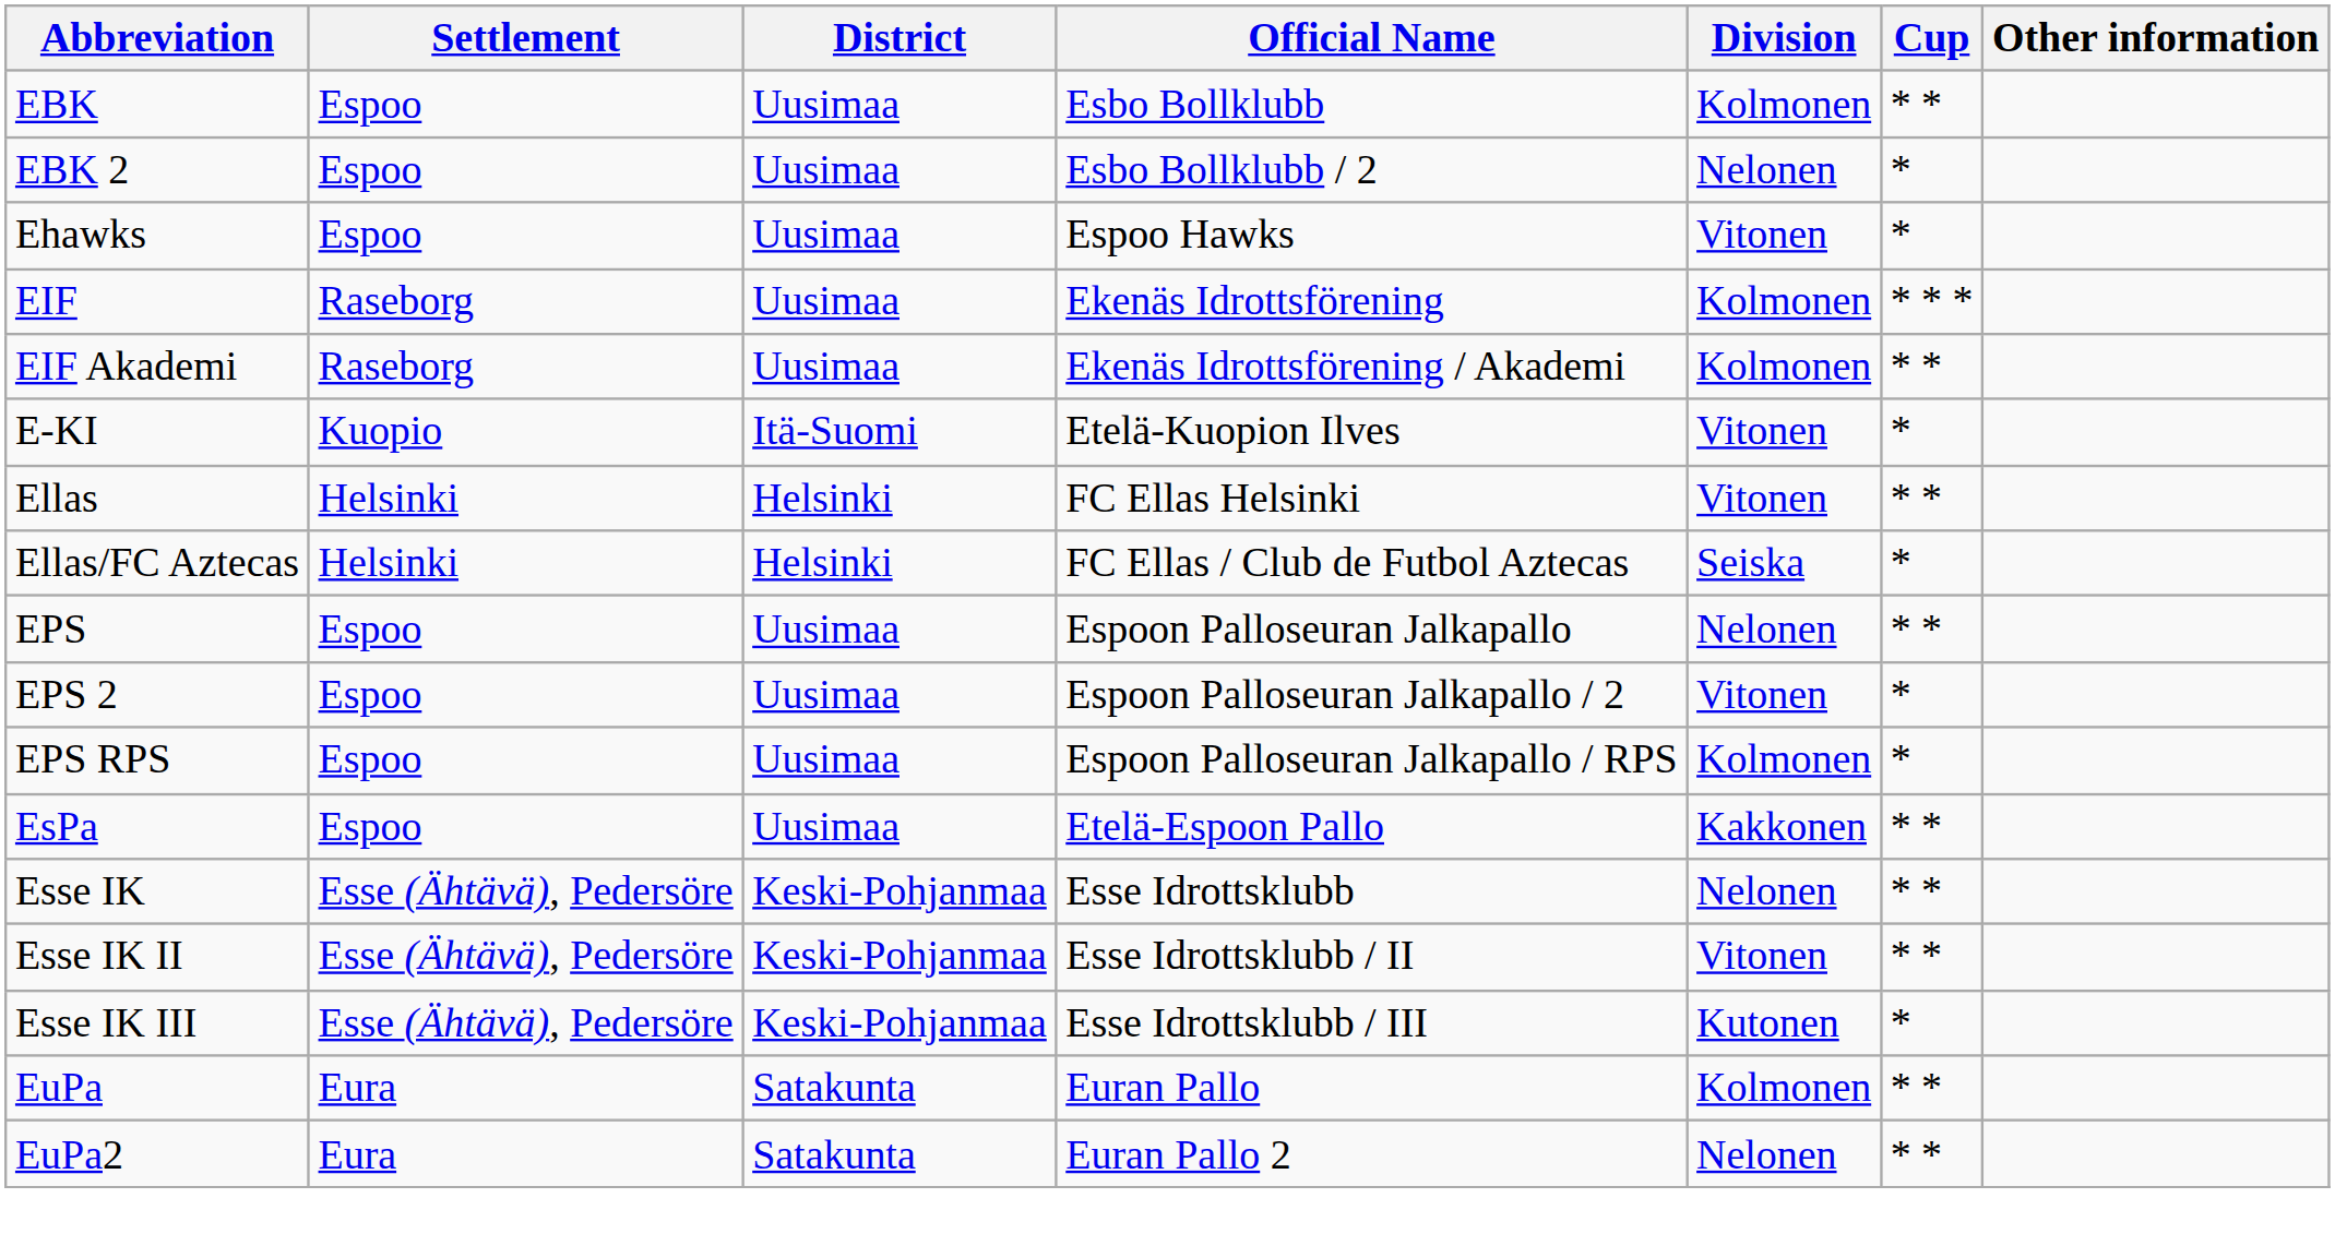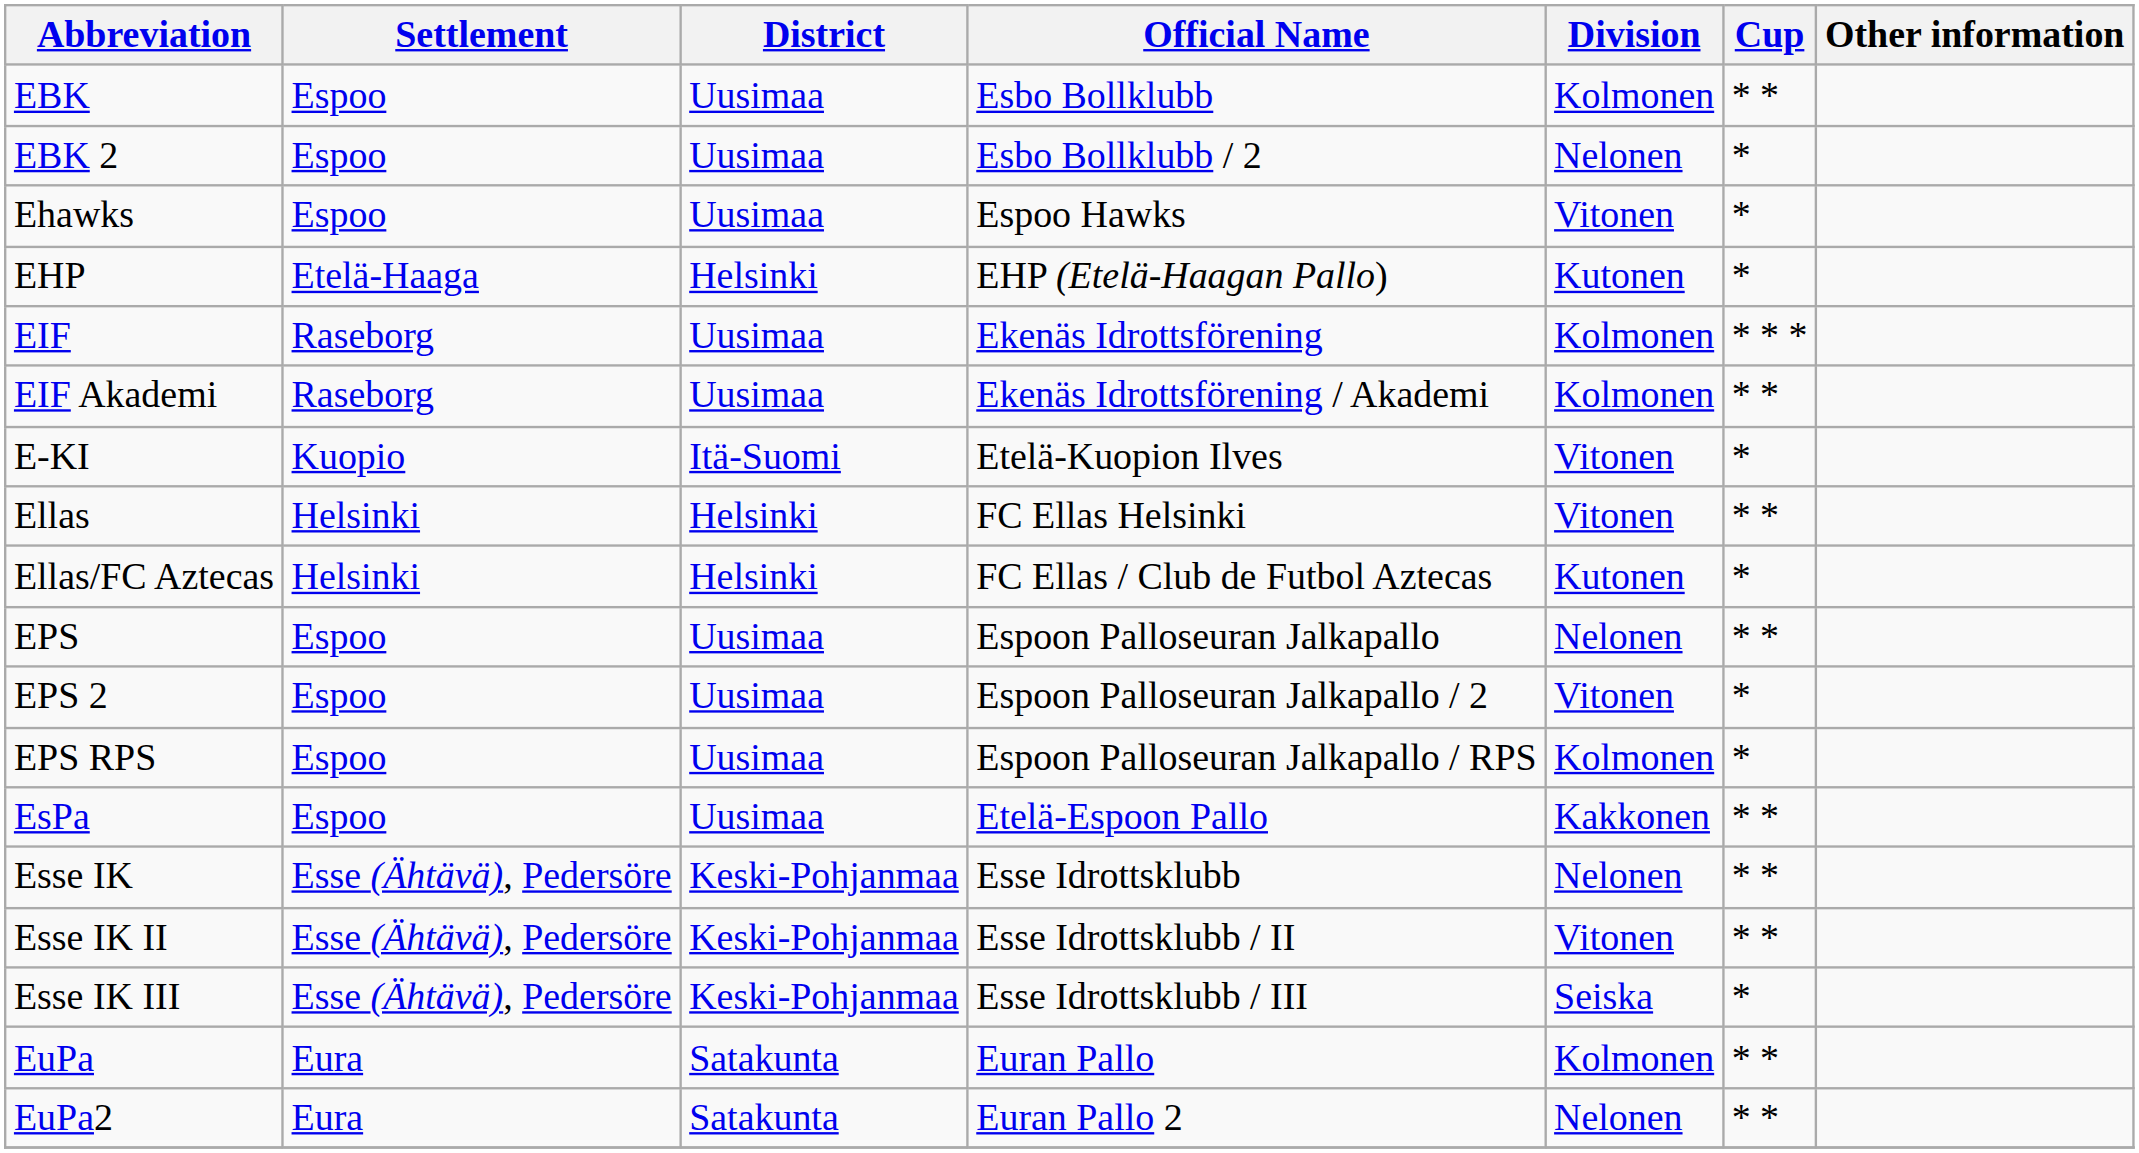 <table class="wikitable" style="text-align:left">
 <tr>
 <th style= width="120px"><a href='#'>Abbreviation</a></th>
 <th style= width="110px"><a href='#'>Settlement</a></th>
 <th style= width="80px"><a href='#'>District</a></th>
 <th style= width="200px"><a href='#'>Official Name</a></th>
 <th style= width="80px"><a href='#'>Division</a></th>
 <th style= width="40px"><a href='#'>Cup</a></th>
 <th style= width="220px">Other information</th>
 </tr>
 <tr>
 <td><a href='#'>EBK</a></td>
 <td><a href='#'>Espoo</a></td>
 <td><a href='#'>Uusimaa</a></td>
 <td><a href='#'>Esbo Bollklubb</a></td>
 <td><a href='#'>Kolmonen</a></td>
 <td>* *</td>
 <td></td>
 </tr>
 <tr>
 <td><a href='#'>EBK</a> 2</td>
 <td><a href='#'>Espoo</a></td>
 <td><a href='#'>Uusimaa</a></td>
 <td><a href='#'>Esbo Bollklubb</a> / 2</td>
 <td><a href='#'>Nelonen</a></td>
 <td>*</td>
 <td></td>
 </tr>
 <tr>
 <td>Ehawks</td>
 <td><a href='#'>Espoo</a></td>
 <td><a href='#'>Uusimaa</a></td>
 <td>Espoo Hawks</td>
 <td><a href='#'>Vitonen</a></td>
+<td>*</td>
+<td></td>
+</tr>
+<tr>
+<td>EHP</td>
+<td><a href='#'>Etelä-Haaga</a></td>
+<td><a href='#'>Helsinki</a></td>
+<td>EHP <em>(Etelä-Haagan Pallo</em>)</td>
+<td><a href='#'>Kutonen</a></td>
 <td>*</td>
 <td></td>
 </tr>
 <tr>
 <td><a href='#'>EIF</a></td>
 <td><a href='#'>Raseborg</a></td>
 <td><a href='#'>Uusimaa</a></td>
 <td><a href='#'>Ekenäs Idrottsförening</a></td>
 <td><a href='#'>Kolmonen</a></td>
 <td>* * *</td>
 <td></td>
 </tr>
 <tr>
 <td><a href='#'>EIF</a> Akademi</td>
 <td><a href='#'>Raseborg</a></td>
 <td><a href='#'>Uusimaa</a></td>
 <td><a href='#'>Ekenäs Idrottsförening</a> / Akademi</td>
 <td><a href='#'>Kolmonen</a></td>
 <td>* *</td>
 <td></td>
 </tr>
 <tr>
 <td>E-KI</td>
 <td><a href='#'>Kuopio</a></td>
 <td><a href='#'>Itä-Suomi</a></td>
 <td>Etelä-Kuopion Ilves</td>
 <td><a href='#'>Vitonen</a></td>
 <td>*</td>
 <td></td>
 </tr>
 <tr>
 <td>Ellas</td>
 <td><a href='#'>Helsinki</a></td>
 <td><a href='#'>Helsinki</a></td>
 <td>FC Ellas Helsinki</td>
 <td><a href='#'>Vitonen</a></td>
 <td>* *</td>
 <td></td>
 </tr>
 <tr>
 <td>Ellas/FC Aztecas</td>
 <td><a href='#'>Helsinki</a></td>
 <td><a href='#'>Helsinki</a></td>
 <td>FC Ellas / Club de Futbol Aztecas</td>
-<td><a href='#'>Seiska</a></td>
+<td><a href='#'>Kutonen</a></td>
 <td>*</td>
 <td></td>
 </tr>
 <tr>
 <td>EPS</td>
 <td><a href='#'>Espoo</a></td>
 <td><a href='#'>Uusimaa</a></td>
 <td>Espoon Palloseuran Jalkapallo</td>
 <td><a href='#'>Nelonen</a></td>
 <td>* *</td>
 <td></td>
 </tr>
 <tr>
 <td>EPS 2</td>
 <td><a href='#'>Espoo</a></td>
 <td><a href='#'>Uusimaa</a></td>
 <td>Espoon Palloseuran Jalkapallo / 2</td>
 <td><a href='#'>Vitonen</a></td>
 <td>*</td>
 <td></td>
 </tr>
 <tr>
 <td>EPS RPS</td>
 <td><a href='#'>Espoo</a></td>
 <td><a href='#'>Uusimaa</a></td>
 <td>Espoon Palloseuran Jalkapallo / RPS</td>
 <td><a href='#'>Kolmonen</a></td>
 <td>*</td>
 <td></td>
 </tr>
 <tr>
 <td><a href='#'>EsPa</a></td>
 <td><a href='#'>Espoo</a></td>
 <td><a href='#'>Uusimaa</a></td>
 <td><a href='#'>Etelä-Espoon Pallo</a></td>
 <td><a href='#'>Kakkonen</a></td>
 <td>* *</td>
 <td></td>
 </tr>
 <tr>
 <td>Esse IK</td>
 <td><a href='#'> Esse <em>(Ähtävä)</em></a>, <a href='#'>Pedersöre</a></td>
 <td><a href='#'>Keski-Pohjanmaa</a></td>
 <td>Esse Idrottsklubb</td>
 <td><a href='#'>Nelonen</a></td>
 <td>* *</td>
 <td></td>
 </tr>
 <tr>
 <td>Esse IK II</td>
 <td><a href='#'> Esse <em>(Ähtävä)</em></a>, <a href='#'>Pedersöre</a></td>
 <td><a href='#'>Keski-Pohjanmaa</a></td>
 <td>Esse Idrottsklubb / II</td>
 <td><a href='#'>Vitonen</a></td>
 <td>* *</td>
 <td></td>
 </tr>
 <tr>
 <td>Esse IK III</td>
 <td><a href='#'> Esse <em>(Ähtävä)</em></a>, <a href='#'>Pedersöre</a></td>
 <td><a href='#'>Keski-Pohjanmaa</a></td>
 <td>Esse Idrottsklubb / III</td>
-<td><a href='#'>Kutonen</a></td>
+<td><a href='#'>Seiska</a></td>
 <td>*</td>
 <td></td>
 </tr>
 <tr>
 <td><a href='#'>EuPa</a></td>
 <td><a href='#'>Eura</a></td>
 <td><a href='#'>Satakunta</a></td>
 <td><a href='#'>Euran Pallo</a></td>
 <td><a href='#'>Kolmonen</a></td>
 <td>* *</td>
 <td></td>
 </tr>
 <tr>
 <td><a href='#'>EuPa</a>2</td>
 <td><a href='#'>Eura</a></td>
 <td><a href='#'>Satakunta</a></td>
 <td><a href='#'>Euran Pallo</a> 2</td>
 <td><a href='#'>Nelonen</a></td>
 <td>* *</td>
 <td></td>
 </tr>
 <tr>
 </tr>
 </table>
